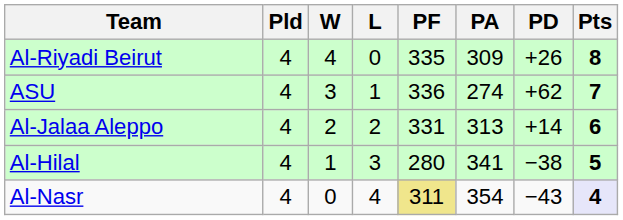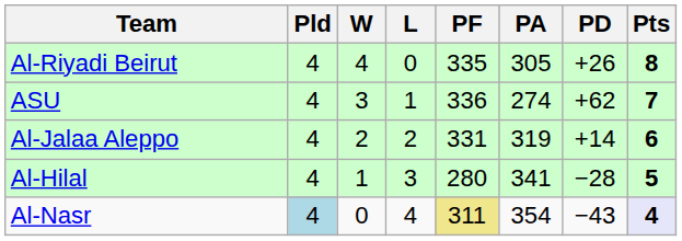 <table class="wikitable" style="text-align:center;">
 <tr>
 <th width=180>Team</th>
 <th width=25>Pld</th>
 <th width=25>W</th>
 <th width=25>L</th>
 <th width=35>PF</th>
 <th width=35>PA</th>
 <th width=35>PD</th>
 <th width=25>Pts</th>
 </tr>
 <tr bgcolor=#ccffcc>
 <td align="left"> <a href='#'>Al-Riyadi Beirut</a></td>
 <td>4</td>
 <td>4</td>
 <td>0</td>
 <td>335</td>
-<td>309</td>
+<td>305</td>
 <td>+26</td>
 <td><strong>8</strong></td>
 </tr>
 <tr bgcolor=#ccffcc>
 <td align="left"> <a href='#'>ASU</a></td>
 <td>4</td>
 <td>3</td>
 <td>1</td>
 <td>336</td>
 <td>274</td>
 <td>+62</td>
 <td><strong>7</strong></td>
 </tr>
 <tr bgcolor=#ccffcc>
 <td align="left"> <a href='#'>Al-Jalaa Aleppo</a></td>
 <td>4</td>
 <td>2</td>
 <td>2</td>
 <td>331</td>
-<td>313</td>
+<td>319</td>
 <td>+14</td>
 <td><strong>6</strong></td>
 </tr>
 <tr bgcolor=#ccffcc>
 <td align="left"> <a href='#'>Al-Hilal</a></td>
 <td>4</td>
 <td>1</td>
 <td>3</td>
 <td>280</td>
 <td>341</td>
-<td>−38</td>
+<td>−28</td>
 <td><strong>5</strong></td>
 </tr>
 <tr>
 <td align="left"> <a href='#'>Al-Nasr</a></td>
-<td>4</td>
+<td style="background: lightblue;">4</td>
 <td>0</td>
 <td>4</td>
 <td style="background: khaki;">311</td>
 <td>354</td>
 <td>−43</td>
 <td style="background: lavender;"><strong>4</strong></td>
 </tr>
 </table>
